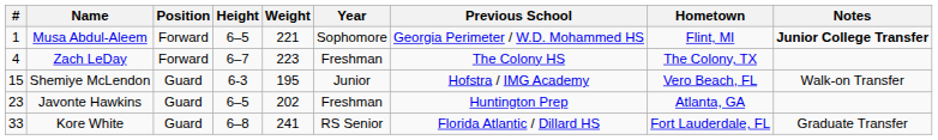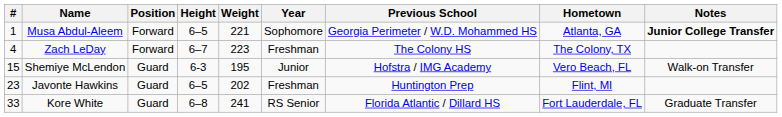 <table class="wikitable" style="text-align: center;">
 <tr>
 <th>#</th>
 <th>Name</th>
 <th>Position</th>
 <th>Height</th>
 <th>Weight</th>
 <th>Year</th>
 <th>Previous School</th>
 <th>Hometown</th>
 <th>Notes</th>
 </tr>
 <tr>
 <td>1</td>
 <td><a href='#'>Musa Abdul-Aleem</a></td>
 <td>Forward</td>
 <td>6–5</td>
 <td>221</td>
 <td>Sophomore</td>
 <td><a href='#'>Georgia Perimeter</a> / <a href='#'>W.D. Mohammed HS</a></td>
-<td><a href='#'>Flint, MI</a></td>
+<td><a href='#'>Atlanta, GA</a></td>
 <td><strong>Junior College Transfer</strong></td>
 </tr>
 <tr>
 <td>4</td>
 <td><a href='#'>Zach LeDay</a></td>
 <td>Forward</td>
 <td>6–7</td>
 <td>223</td>
 <td>Freshman</td>
 <td><a href='#'>The Colony HS</a></td>
 <td><a href='#'>The Colony, TX</a></td>
 <td></td>
 </tr>
 <tr>
 <td>15</td>
 <td>Shemiye McLendon</td>
 <td>Guard</td>
 <td>6-3</td>
 <td>195</td>
 <td>Junior</td>
 <td><a href='#'>Hofstra</a> / <a href='#'>IMG Academy</a></td>
 <td><a href='#'>Vero Beach, FL</a></td>
 <td>Walk-on Transfer</td>
 </tr>
 <tr>
 <td>23</td>
 <td>Javonte Hawkins</td>
 <td>Guard</td>
 <td>6–5</td>
 <td>202</td>
 <td>Freshman</td>
 <td><a href='#'>Huntington Prep</a></td>
-<td><a href='#'>Atlanta, GA</a></td>
+<td><a href='#'>Flint, MI</a></td>
 <td></td>
 </tr>
 <tr>
 <td>33</td>
 <td>Kore White</td>
 <td>Guard</td>
 <td>6–8</td>
 <td>241</td>
 <td>RS Senior</td>
 <td><a href='#'>Florida Atlantic</a> / <a href='#'>Dillard HS</a></td>
 <td><a href='#'>Fort Lauderdale, FL</a></td>
 <td>Graduate Transfer</td>
 </tr>
 </table>
